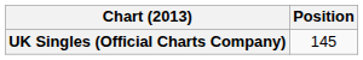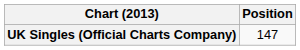 <table class="wikitable plainrowheaders sortable" style="text-align:center;">
 <tr>
 <th>Chart (2013)</th>
 <th>Position</th>
 </tr>
 <tr>
 <th scope="row">UK Singles (Official Charts Company)</th>
-<td style="text-align:center;">145</td>
+<td style="text-align:center;">147</td>
 </tr>
 </table>
